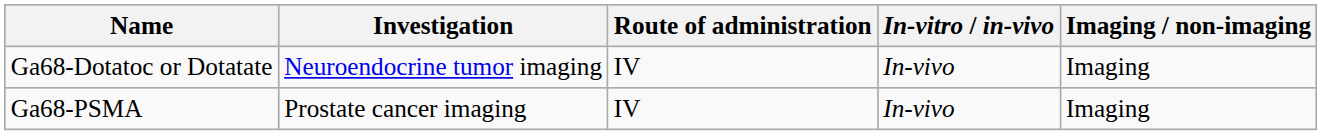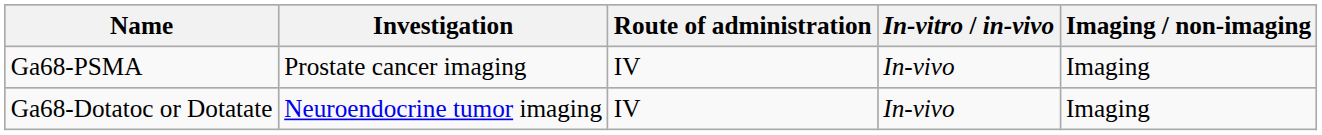 <table class="wikitable" style="font-size:95%">
 <tr>
 <th>Name</th>
 <th>Investigation</th>
 <th>Route of administration</th>
 <th><em>In-vitro</em> / <em>in-vivo</em></th>
 <th>Imaging / non-imaging</th>
 </tr>
 <tr>
+<td>Ga68-PSMA</td>
+<td>Prostate cancer imaging</td>
+<td>IV</td>
+<td><em>In-vivo</em></td>
+<td>Imaging</td>
+</tr>
+<tr>
 <td>Ga68-Dotatoc or Dotatate</td>
 <td><a href='#'>Neuroendocrine tumor</a> imaging</td>
 <td>IV</td>
 <td><em>In-vivo</em></td>
 <td>Imaging</td>
 </tr>
-<tr>
-<td>Ga68-PSMA</td>
-<td>Prostate cancer imaging</td>
-<td>IV</td>
-<td><em>In-vivo</em></td>
-<td>Imaging</td>
-</tr>
 </table>
